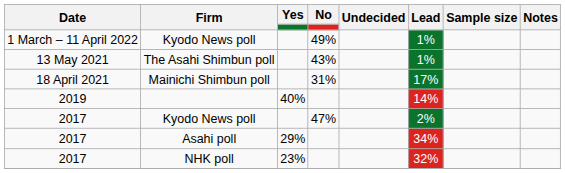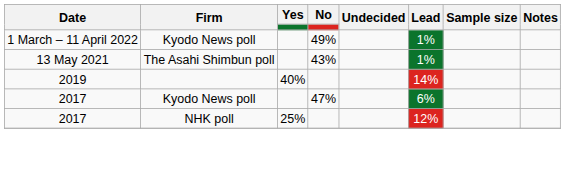 <table class="wikitable sortable small" style="font-size:95%; text-align:center">
 <tr>
 <th rowspan="2">Date</th>
 <th rowspan="2">Firm</th>
 <th>Yes</th>
 <th>No</th>
 <th rowspan="2">Undecided</th>
 <th rowspan="2">Lead</th>
 <th rowspan="2">Sample size</th>
 <th rowspan="2">Notes</th>
 </tr>
 <tr>
 <th style="background: #0B742C;"></th>
 <th style="background: #DC241F;"></th>
 </tr>
 <tr>
 <td>1 March – 11 April 2022</td>
 <td>Kyodo News poll</td>
 <td></td>
 <td>49%</td>
 <td></td>
 <td style="background: #0B742C; color: white;">1%</td>
 <td></td>
 <td></td>
 </tr>
 <tr>
 <td>13 May 2021</td>
 <td>The Asahi Shimbun poll</td>
 <td></td>
 <td>43%</td>
 <td></td>
 <td style="background: #0B742C; color: white;">1%</td>
 <td></td>
 <td></td>
 </tr>
 <tr>
-<td>18 April 2021</td>
-<td>Mainichi Shimbun poll</td>
-<td></td>
-<td>31%</td>
-<td></td>
-<td style="background: #0B742C; color: white;">17%</td>
-<td></td>
-<td></td>
-</tr>
-<tr>
 <td>2019</td>
 <td></td>
 <td>40%</td>
 <td></td>
 <td></td>
 <td style="background: #DC241F; color: white;">14%</td>
 <td></td>
 <td></td>
 </tr>
 <tr>
 <td>2017</td>
 <td>Kyodo News poll</td>
 <td></td>
 <td>47%</td>
 <td></td>
-<td style="background: #0B742C; color: white;">2%</td>
-<td></td>
-<td></td>
-</tr>
-<tr>
-<td>2017</td>
-<td>Asahi poll</td>
-<td>29%</td>
-<td></td>
-<td></td>
-<td style="background: #DC241F; color: white;">34%</td>
+<td style="background: #0B742C; color: white;">6%</td>
 <td></td>
 <td></td>
 </tr>
 <tr>
 <td>2017</td>
 <td>NHK poll</td>
-<td>23%</td>
+<td>25%</td>
 <td></td>
 <td></td>
-<td style="background: #DC241F; color: white;">32%</td>
+<td style="background: #DC241F; color: white;">12%</td>
 <td></td>
 <td></td>
 </tr>
 <tr>
 </tr>
 </table>
